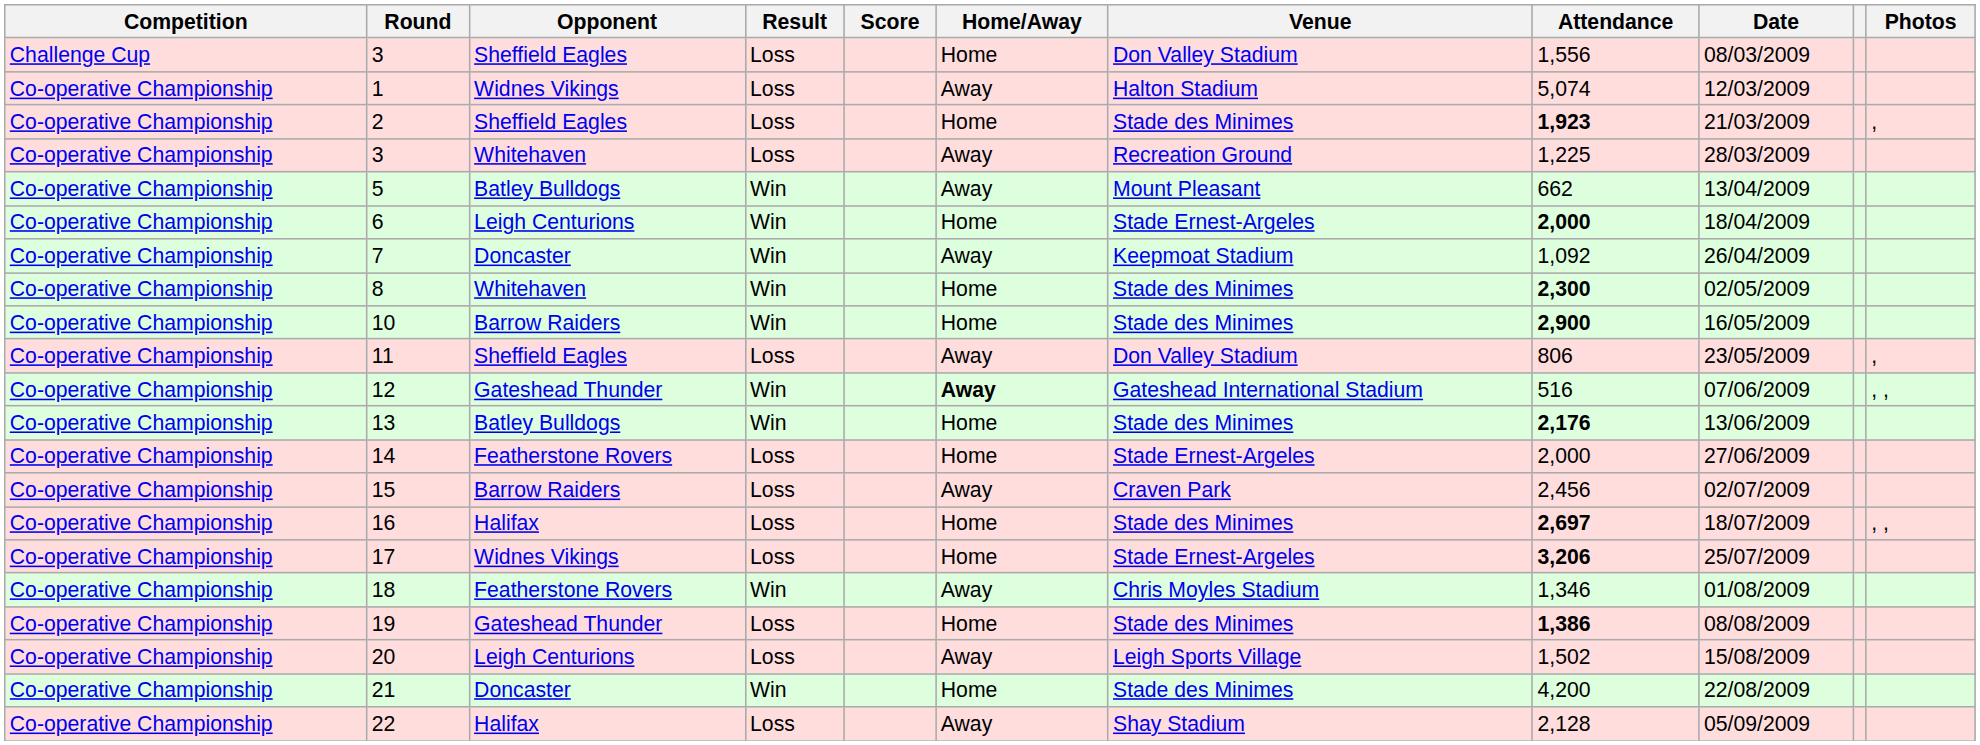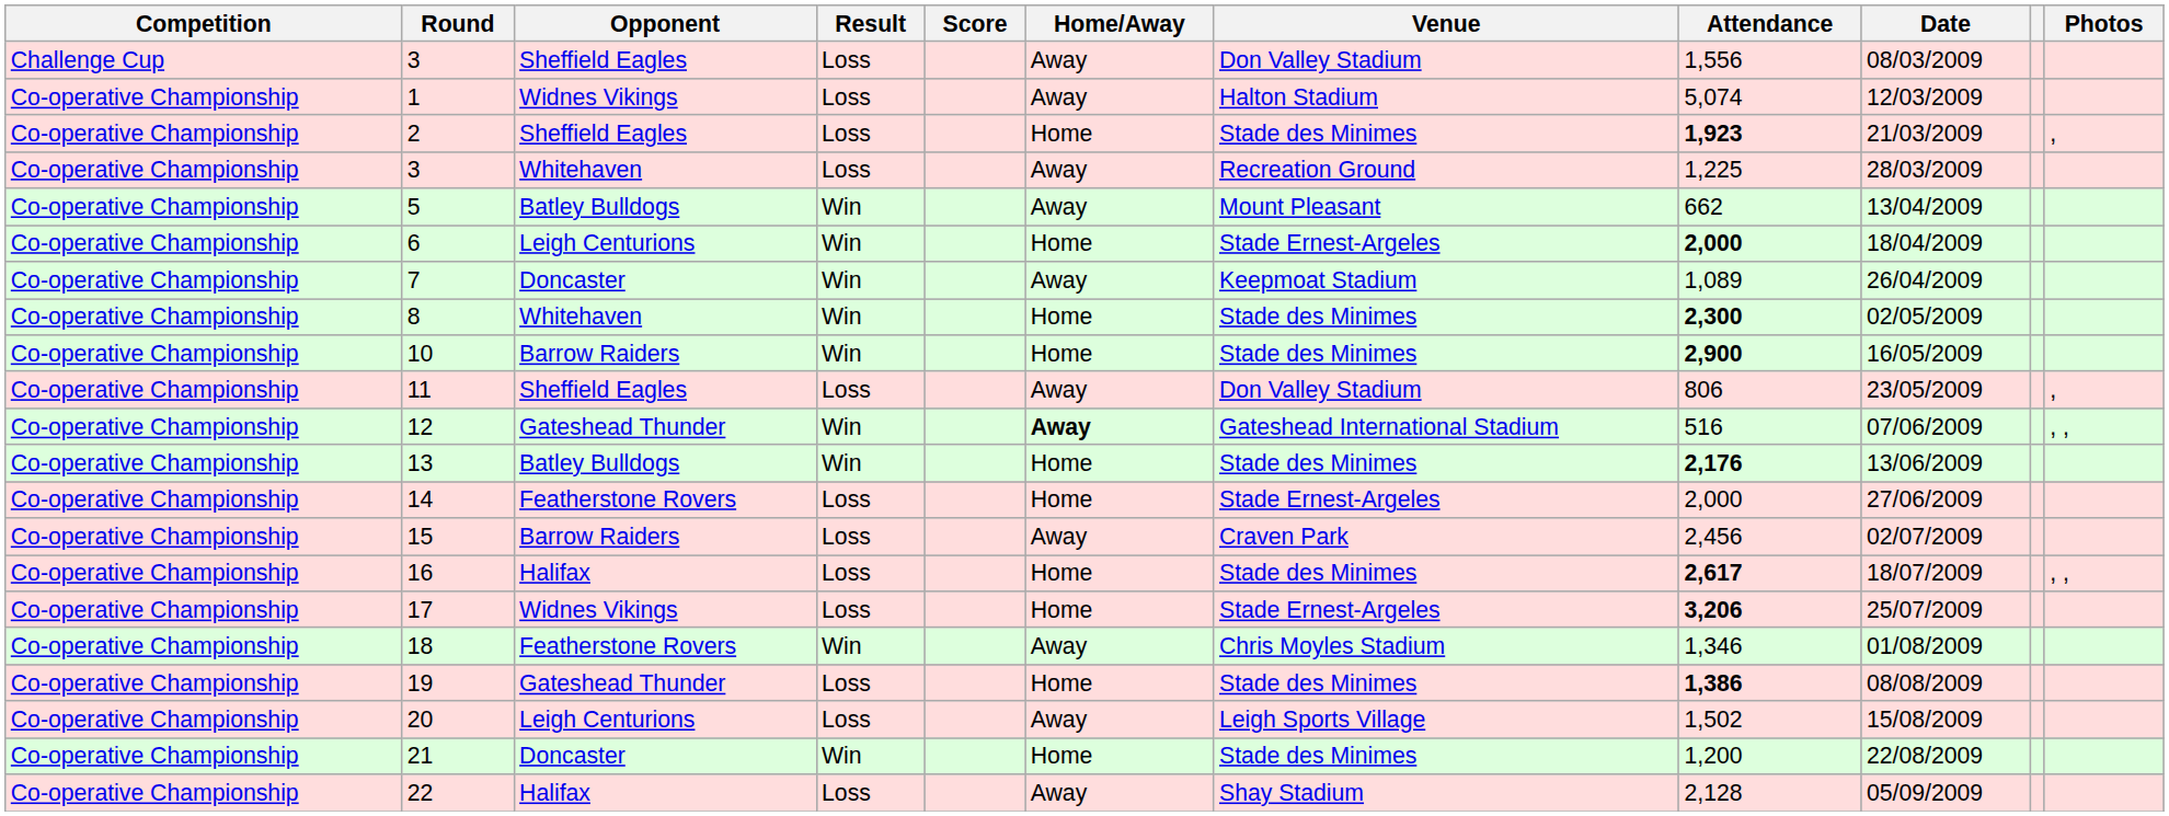 <table class="wikitable" style="font-size:85%;" width="100%">
 <tr>
 <th>Competition</th>
 <th>Round</th>
 <th>Opponent</th>
 <th>Result</th>
 <th>Score</th>
 <th>Home/Away</th>
 <th>Venue</th>
 <th>Attendance</th>
 <th>Date</th>
 <th Online video></th>
 <th>Photos</th>
 </tr>
 <tr bgcolor="#ffdddd">
 <td><a href='#'>Challenge Cup</a></td>
 <td>3</td>
 <td> <a href='#'>Sheffield Eagles</a></td>
 <td>Loss</td>
 <td></td>
-<td>Home</td>
+<td>Away</td>
 <td><a href='#'>Don Valley Stadium</a></td>
 <td>1,556</td>
 <td>08/03/2009</td>
 <td></td>
 <td></td>
 </tr>
 <tr bgcolor="#ffdddd">
 <td><a href='#'>Co-operative Championship</a></td>
 <td>1</td>
 <td> <a href='#'>Widnes Vikings</a></td>
 <td>Loss</td>
 <td></td>
 <td>Away</td>
 <td><a href='#'>Halton Stadium</a></td>
 <td>5,074</td>
 <td>12/03/2009</td>
 <td></td>
 <td></td>
 </tr>
 <tr bgcolor="#ffdddd">
 <td><a href='#'>Co-operative Championship</a></td>
 <td>2</td>
 <td> <a href='#'>Sheffield Eagles</a></td>
 <td>Loss</td>
 <td></td>
 <td>Home</td>
 <td><a href='#'>Stade des Minimes</a></td>
 <td><strong>1,923</strong></td>
 <td>21/03/2009</td>
 <td></td>
 <td>, </td>
 </tr>
 <tr bgcolor="#ffdddd">
 <td><a href='#'>Co-operative Championship</a></td>
 <td>3</td>
 <td> <a href='#'>Whitehaven</a></td>
 <td>Loss</td>
 <td></td>
 <td>Away</td>
 <td><a href='#'>Recreation Ground</a></td>
 <td>1,225</td>
 <td>28/03/2009</td>
 <td></td>
 <td></td>
 </tr>
 <tr bgcolor="#ddffdd">
 <td><a href='#'>Co-operative Championship</a></td>
 <td>5</td>
 <td> <a href='#'>Batley Bulldogs</a></td>
 <td>Win</td>
 <td></td>
 <td>Away</td>
 <td><a href='#'>Mount Pleasant</a></td>
 <td>662</td>
 <td>13/04/2009</td>
 <td></td>
 <td></td>
 </tr>
 <tr bgcolor="#ddffdd">
 <td><a href='#'>Co-operative Championship</a></td>
 <td>6</td>
 <td> <a href='#'>Leigh Centurions</a></td>
 <td>Win</td>
 <td></td>
 <td>Home</td>
 <td><a href='#'>Stade Ernest-Argeles</a></td>
 <td><strong>2,000</strong></td>
 <td>18/04/2009</td>
 <td></td>
 <td></td>
 </tr>
 <tr bgcolor="#ddffdd">
 <td><a href='#'>Co-operative Championship</a></td>
 <td>7</td>
 <td> <a href='#'>Doncaster</a></td>
 <td>Win</td>
 <td></td>
 <td>Away</td>
 <td><a href='#'>Keepmoat Stadium</a></td>
-<td>1,092</td>
+<td>1,089</td>
 <td>26/04/2009</td>
 <td></td>
 <td></td>
 </tr>
 <tr bgcolor="#ddffdd">
 <td><a href='#'>Co-operative Championship</a></td>
 <td>8</td>
 <td> <a href='#'>Whitehaven</a></td>
 <td>Win</td>
 <td></td>
 <td>Home</td>
 <td><a href='#'>Stade des Minimes</a></td>
 <td><strong>2,300</strong></td>
 <td>02/05/2009</td>
 <td></td>
 <td></td>
 </tr>
 <tr bgcolor="#ddffdd">
 <td><a href='#'>Co-operative Championship</a></td>
 <td>10</td>
 <td> <a href='#'>Barrow Raiders</a></td>
 <td>Win</td>
 <td></td>
 <td>Home</td>
 <td><a href='#'>Stade des Minimes</a></td>
 <td><strong>2,900</strong></td>
 <td>16/05/2009</td>
 <td></td>
 <td></td>
 </tr>
 <tr bgcolor="#ffdddd">
 <td><a href='#'>Co-operative Championship</a></td>
 <td>11</td>
 <td> <a href='#'>Sheffield Eagles</a></td>
 <td>Loss</td>
 <td></td>
 <td>Away</td>
 <td><a href='#'>Don Valley Stadium</a></td>
 <td>806</td>
 <td>23/05/2009</td>
 <td></td>
 <td>, </td>
 </tr>
 <tr bgcolor="#ddffdd">
 <td><a href='#'>Co-operative Championship</a></td>
 <td>12</td>
 <td> <a href='#'>Gateshead Thunder</a></td>
 <td>Win</td>
 <td></td>
 <td><strong>Away</strong></td>
 <td><a href='#'>Gateshead International Stadium</a></td>
 <td>516</td>
 <td>07/06/2009</td>
 <td></td>
 <td>, , </td>
 </tr>
 <tr bgcolor="#ddffdd">
 <td><a href='#'>Co-operative Championship</a></td>
 <td>13</td>
 <td> <a href='#'>Batley Bulldogs</a></td>
 <td>Win</td>
 <td></td>
 <td>Home</td>
 <td><a href='#'>Stade des Minimes</a></td>
 <td><strong>2,176</strong></td>
 <td>13/06/2009</td>
 <td></td>
 <td></td>
 </tr>
 <tr bgcolor="#ffdddd">
 <td><a href='#'>Co-operative Championship</a></td>
 <td>14</td>
 <td> <a href='#'>Featherstone Rovers</a></td>
 <td>Loss</td>
 <td></td>
 <td>Home</td>
 <td><a href='#'>Stade Ernest-Argeles</a></td>
 <td>2,000</td>
 <td>27/06/2009</td>
 <td></td>
 <td></td>
 </tr>
 <tr bgcolor="#ffdddd">
 <td><a href='#'>Co-operative Championship</a></td>
 <td>15</td>
 <td> <a href='#'>Barrow Raiders</a></td>
 <td>Loss</td>
 <td></td>
 <td>Away</td>
 <td><a href='#'>Craven Park</a></td>
 <td>2,456</td>
 <td>02/07/2009</td>
 <td></td>
 <td></td>
 </tr>
 <tr bgcolor="#ffdddd">
 <td><a href='#'>Co-operative Championship</a></td>
 <td>16</td>
 <td> <a href='#'>Halifax</a></td>
 <td>Loss</td>
 <td></td>
 <td>Home</td>
 <td><a href='#'>Stade des Minimes</a></td>
-<td><strong>2,697</strong></td>
+<td><strong>2,617</strong></td>
 <td>18/07/2009</td>
 <td></td>
 <td>, , </td>
 </tr>
 <tr bgcolor="#ffdddd">
 <td><a href='#'>Co-operative Championship</a></td>
 <td>17</td>
 <td> <a href='#'>Widnes Vikings</a></td>
 <td>Loss</td>
 <td></td>
 <td>Home</td>
 <td><a href='#'>Stade Ernest-Argeles</a></td>
 <td><strong>3,206</strong></td>
 <td>25/07/2009</td>
 <td></td>
 <td></td>
 </tr>
 <tr bgcolor="#ddffdd">
 <td><a href='#'>Co-operative Championship</a></td>
 <td>18</td>
 <td> <a href='#'>Featherstone Rovers</a></td>
 <td>Win</td>
 <td></td>
 <td>Away</td>
 <td><a href='#'>Chris Moyles Stadium</a></td>
 <td>1,346</td>
 <td>01/08/2009</td>
 <td></td>
 <td></td>
 </tr>
 <tr bgcolor="#ffdddd">
 <td><a href='#'>Co-operative Championship</a></td>
 <td>19</td>
 <td> <a href='#'>Gateshead Thunder</a></td>
 <td>Loss</td>
 <td></td>
 <td>Home</td>
 <td><a href='#'>Stade des Minimes</a></td>
 <td><strong>1,386</strong></td>
 <td>08/08/2009</td>
 <td></td>
 <td></td>
 </tr>
 <tr bgcolor="#ffdddd">
 <td><a href='#'>Co-operative Championship</a></td>
 <td>20</td>
 <td> <a href='#'>Leigh Centurions</a></td>
 <td>Loss</td>
 <td></td>
 <td>Away</td>
 <td><a href='#'>Leigh Sports Village</a></td>
 <td>1,502</td>
 <td>15/08/2009</td>
 <td></td>
 <td></td>
 </tr>
 <tr bgcolor="#ddffdd">
 <td><a href='#'>Co-operative Championship</a></td>
 <td>21</td>
 <td> <a href='#'>Doncaster</a></td>
 <td>Win</td>
 <td></td>
 <td>Home</td>
 <td><a href='#'>Stade des Minimes</a></td>
-<td>4,200</td>
+<td>1,200</td>
 <td>22/08/2009</td>
 <td></td>
 <td></td>
 </tr>
 <tr bgcolor="#ffdddd">
 <td><a href='#'>Co-operative Championship</a></td>
 <td>22</td>
 <td> <a href='#'>Halifax</a></td>
 <td>Loss</td>
 <td></td>
 <td>Away</td>
 <td><a href='#'>Shay Stadium</a></td>
 <td>2,128</td>
 <td>05/09/2009</td>
 <td></td>
 <td></td>
 </tr>
 </table>
